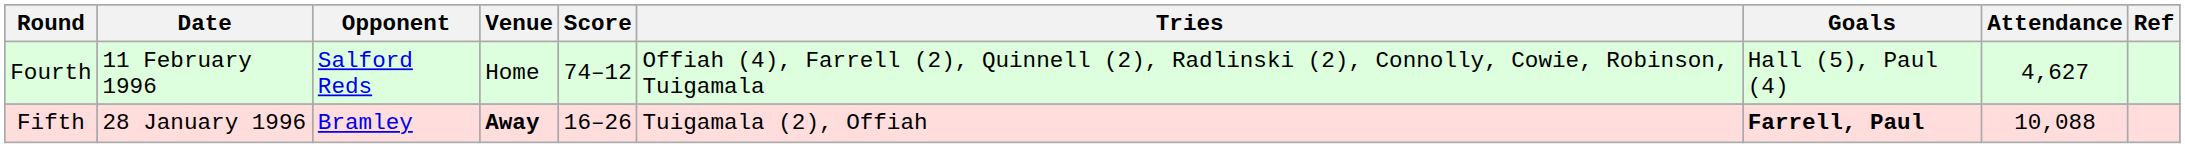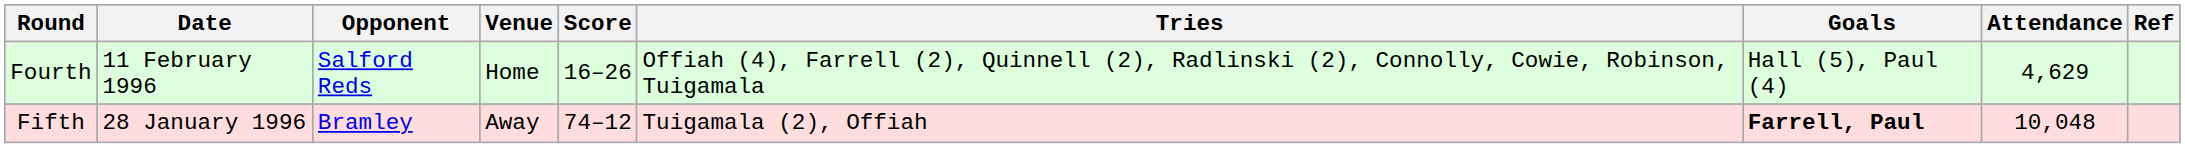 <table class="wikitable">
 <tr>
 <th>Round</th>
 <th>Date</th>
 <th>Opponent</th>
 <th>Venue</th>
 <th>Score</th>
 <th>Tries</th>
 <th>Goals</th>
 <th>Attendance</th>
 <th>Ref</th>
 </tr>
 <tr bgcolor="#ddffdd">
 <td align="center">Fourth</td>
 <td>11 February 1996</td>
 <td><a href='#'>Salford Reds</a></td>
 <td>Home</td>
-<td align="center">74–12</td>
+<td align="center">16–26</td>
 <td>Offiah (4), Farrell (2), Quinnell (2), Radlinski (2), Connolly, Cowie, Robinson, Tuigamala</td>
 <td>Hall (5), Paul (4)</td>
-<td align="center">4,627</td>
+<td align="center">4,629</td>
 <td></td>
 </tr>
 <tr bgcolor="#ffdddd">
 <td align="center">Fifth</td>
 <td>28 January 1996</td>
 <td><a href='#'>Bramley</a></td>
-<td><strong>Away</strong></td>
-<td align="center">16–26</td>
+<td>Away</td>
+<td align="center">74–12</td>
 <td>Tuigamala (2), Offiah</td>
 <td><strong>Farrell, Paul</strong></td>
-<td align="center">10,088</td>
+<td align="center">10,048</td>
 <td></td>
 </tr>
 </table>
